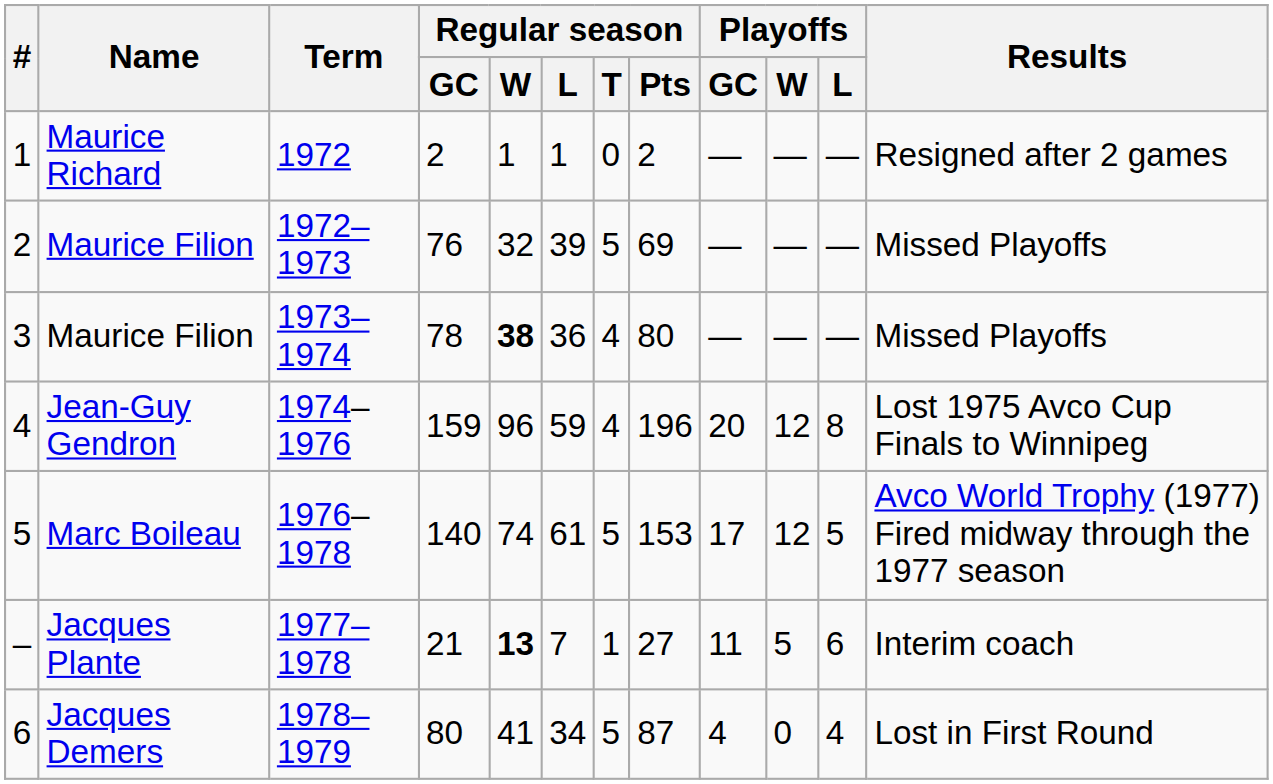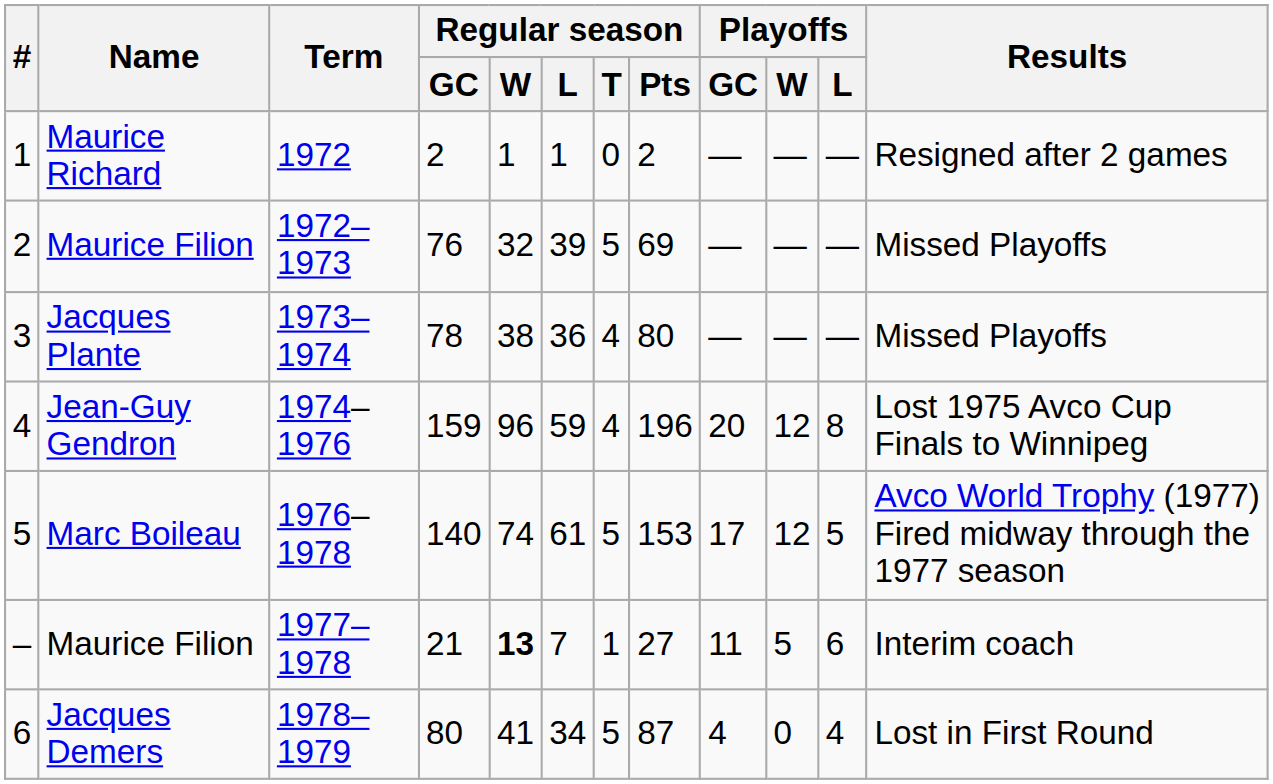 <table class="wikitable">
 <tr>
 <th rowspan="2">#</th>
 <th rowspan="2">Name</th>
 <th rowspan="2">Term</th>
 <th colspan="5">Regular season</th>
 <th colspan="3">Playoffs</th>
 <th rowspan="2">Results</th>
 </tr>
 <tr>
 <th>GC</th>
 <th>W</th>
 <th>L</th>
 <th>T</th>
 <th>Pts</th>
 <th>GC</th>
 <th>W</th>
 <th>L</th>
 </tr>
 <tr>
 <td align=center>1</td>
 <td><a href='#'>Maurice Richard</a></td>
 <td><a href='#'>1972</a></td>
 <td>2</td>
 <td>1</td>
 <td>1</td>
 <td>0</td>
 <td>2</td>
 <td>—</td>
 <td>—</td>
 <td>—</td>
 <td>Resigned after 2 games</td>
 </tr>
 <tr>
 <td align=center>2</td>
 <td><a href='#'>Maurice Filion</a></td>
 <td><a href='#'>1972–1973</a></td>
 <td>76</td>
 <td>32</td>
 <td>39</td>
 <td>5</td>
 <td>69</td>
 <td>—</td>
 <td>—</td>
 <td>—</td>
 <td>Missed Playoffs</td>
 </tr>
 <tr>
 <td align=center>3</td>
-<td>Maurice Filion</td>
+<td><a href='#'>Jacques Plante</a></td>
 <td><a href='#'>1973–1974</a></td>
 <td>78</td>
-<td><strong>38</strong></td>
+<td>38</td>
 <td>36</td>
 <td>4</td>
 <td>80</td>
 <td>—</td>
 <td>—</td>
 <td>—</td>
 <td>Missed Playoffs</td>
 </tr>
 <tr>
 <td align=center>4</td>
 <td><a href='#'>Jean-Guy Gendron</a></td>
 <td><a href='#'>1974</a>–<a href='#'>1976</a></td>
 <td>159</td>
 <td>96</td>
 <td>59</td>
 <td>4</td>
 <td>196</td>
 <td>20</td>
 <td>12</td>
 <td>8</td>
 <td>Lost 1975 Avco Cup Finals to Winnipeg</td>
 </tr>
 <tr>
 <td align=center>5</td>
 <td><a href='#'>Marc Boileau</a></td>
 <td><a href='#'>1976</a>–<a href='#'>1978</a></td>
 <td>140</td>
 <td>74</td>
 <td>61</td>
 <td>5</td>
 <td>153</td>
 <td>17</td>
 <td>12</td>
 <td>5</td>
 <td><a href='#'>Avco World Trophy</a> (1977) <br>Fired midway through the 1977 season</td>
 </tr>
 <tr>
 <td align=center>–</td>
-<td><a href='#'>Jacques Plante</a></td>
+<td>Maurice Filion</td>
 <td><a href='#'>1977–1978</a></td>
 <td>21</td>
 <td><strong>13</strong></td>
 <td>7</td>
 <td>1</td>
 <td>27</td>
 <td>11</td>
 <td>5</td>
 <td>6</td>
 <td>Interim coach</td>
 </tr>
 <tr>
 <td align=center>6</td>
 <td><a href='#'>Jacques Demers</a></td>
 <td><a href='#'>1978–1979</a></td>
 <td>80</td>
 <td>41</td>
 <td>34</td>
 <td>5</td>
 <td>87</td>
 <td>4</td>
 <td>0</td>
 <td>4</td>
 <td>Lost in First Round</td>
 </tr>
 </table>
